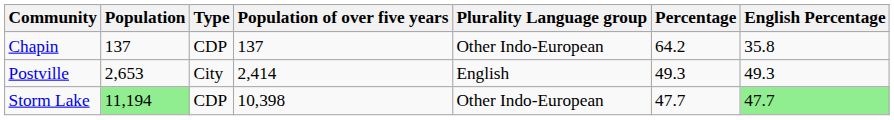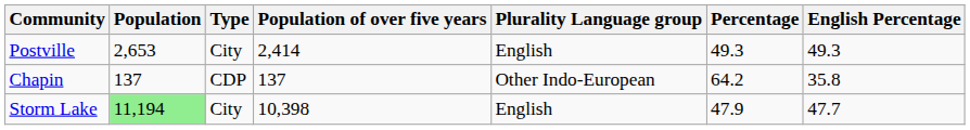 <table class="wikitable sortable">
 <tr>
 <th>Community</th>
 <th>Population</th>
 <th>Type</th>
 <th>Population of over five years</th>
 <th>Plurality Language group</th>
 <th>Percentage</th>
 <th>English Percentage</th>
 </tr>
 <tr>
+<td><a href='#'>Postville</a></td>
+<td>2,653</td>
+<td>City</td>
+<td>2,414</td>
+<td>English</td>
+<td>49.3</td>
+<td>49.3</td>
+</tr>
+<tr>
 <td><a href='#'>Chapin</a></td>
 <td>137</td>
 <td>CDP</td>
 <td>137</td>
 <td>Other Indo-European</td>
 <td>64.2</td>
 <td>35.8</td>
 </tr>
 <tr>
-<td><a href='#'>Postville</a></td>
-<td>2,653</td>
-<td>City</td>
-<td>2,414</td>
-<td>English</td>
-<td>49.3</td>
-<td>49.3</td>
-</tr>
-<tr>
 <td><a href='#'>Storm Lake</a></td>
 <td style="background: lightgreen;">11,194</td>
-<td>CDP</td>
+<td>City</td>
 <td>10,398</td>
-<td>Other Indo-European</td>
+<td>English</td>
+<td>47.9</td>
 <td>47.7</td>
-<td style="background: lightgreen;">47.7</td>
 </tr>
 </table>
